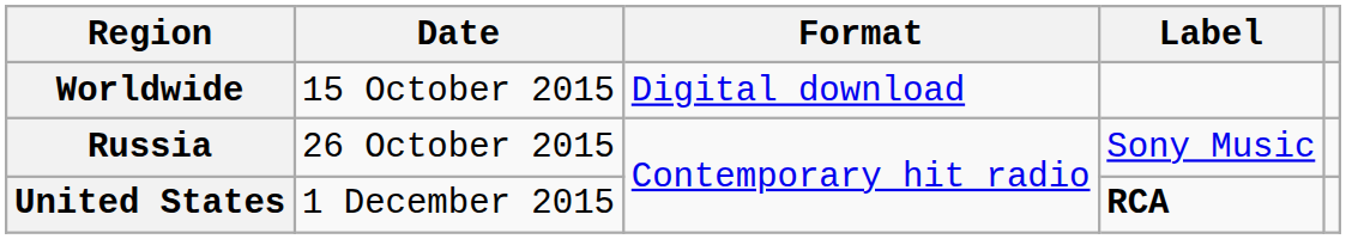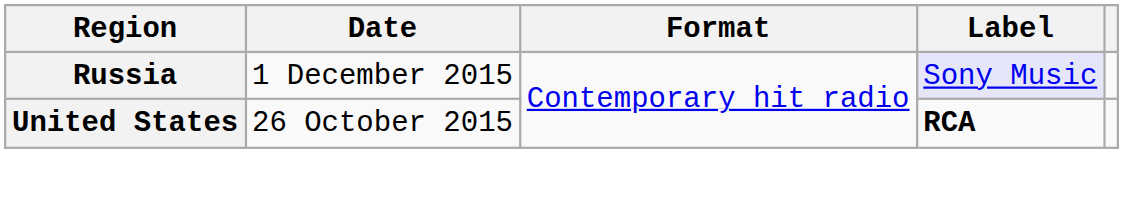 <table class="wikitable plainrowheaders">
 <tr>
 <th scope="col">Region</th>
 <th scope="col">Date</th>
 <th scope="col">Format</th>
 <th scope="col">Label</th>
 <th scope="col"></th>
 </tr>
 <tr>
-<th scope="row">Worldwide</th>
-<td>15 October 2015</td>
-<td><a href='#'>Digital download</a></td>
-<td></td>
-<td align="center"></td>
-</tr>
-<tr>
 <th scope="row">Russia</th>
-<td>26 October 2015</td>
+<td>1 December 2015</td>
 <td rowspan="2"><a href='#'>Contemporary hit radio</a></td>
-<td><a href='#'>Sony Music</a></td>
+<td style="background: lavender;"><a href='#'>Sony Music</a></td>
 <td align="center"></td>
 </tr>
 <tr>
 <th scope="row">United States</th>
-<td>1 December 2015</td>
+<td>26 October 2015</td>
 <td><strong>RCA</strong></td>
 <td align="center"></td>
 </tr>
 </table>
